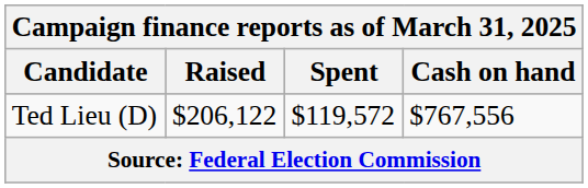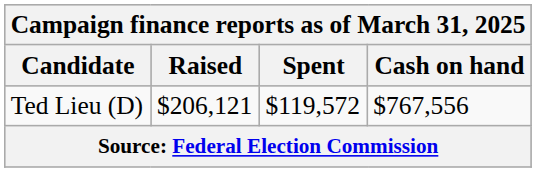 <table class="wikitable sortable">
 <tr>
 <th colspan=4>Campaign finance reports as of March 31, 2025</th>
 </tr>
 <tr style="text-align:center;">
 <th>Candidate</th>
 <th>Raised</th>
 <th>Spent</th>
 <th>Cash on hand</th>
 </tr>
 <tr>
 <td>Ted Lieu (D)</td>
-<td>$206,122</td>
+<td>$206,121</td>
 <td>$119,572</td>
 <td>$767,556</td>
 </tr>
 <tr>
 <th colspan="4"><small>Source: <a href='#'>Federal Election Commission</a></small></th>
 </tr>
 </table>
